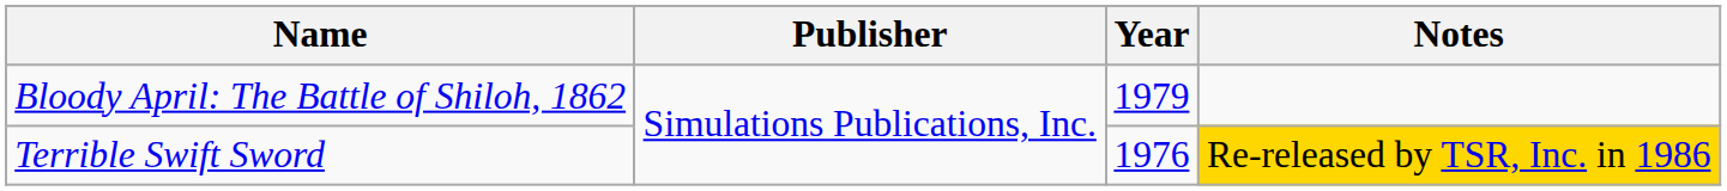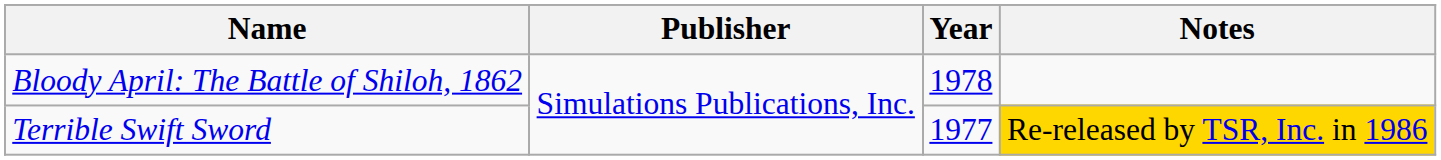 <table class="wikitable">
 <tr>
 <th>Name</th>
 <th>Publisher</th>
 <th>Year</th>
 <th>Notes</th>
 </tr>
 <tr>
 <td><em><a href='#'>Bloody April: The Battle of Shiloh, 1862</a></em></td>
 <td rowspan="2"><a href='#'>Simulations Publications, Inc.</a></td>
-<td><a href='#'>1979</a></td>
+<td><a href='#'>1978</a></td>
 <td></td>
 </tr>
 <tr>
 <td><em><a href='#'>Terrible Swift Sword</a></em></td>
-<td><a href='#'>1976</a></td>
+<td><a href='#'>1977</a></td>
 <td style="background: gold;">Re-released by <a href='#'>TSR, Inc.</a> in <a href='#'>1986</a></td>
 </tr>
 </table>
